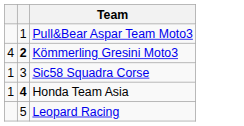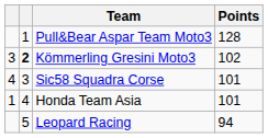 <table class="wikitable" style="font-size: 95%;">
 <tr>
 <th></th>
 <th></th>
 <th>Team</th>
+<th>Points</th>
 </tr>
 <tr>
 <td></td>
 <td align=center>1</td>
 <td> <a href='#'>Pull&Bear Aspar Team Moto3</a></td>
+<td align=left>128</td>
+</tr>
+<tr>
+<td> 3</td>
+<td align=center><strong>2</strong></td>
+<td> <a href='#'>Kömmerling Gresini Moto3</a></td>
+<td align=left>102</td>
 </tr>
 <tr>
 <td> 4</td>
-<td align=center><strong>2</strong></td>
-<td> <a href='#'>Kömmerling Gresini Moto3</a></td>
+<td align=center>3</td>
+<td> <a href='#'>Sic58 Squadra Corse</a></td>
+<td align=left>101</td>
 </tr>
 <tr>
 <td> 1</td>
-<td align=center>3</td>
-<td> <a href='#'>Sic58 Squadra Corse</a></td>
-</tr>
-<tr>
-<td> 1</td>
-<td align=center><strong>4</strong></td>
+<td align=center>4</td>
 <td> Honda Team Asia</td>
+<td align=left>101</td>
 </tr>
 <tr>
 <td></td>
 <td align=center>5</td>
 <td> <a href='#'>Leopard Racing</a></td>
+<td align=left>94</td>
 </tr>
 </table>
